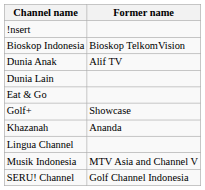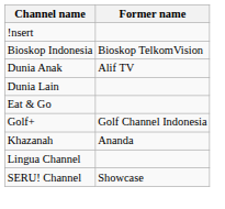 <table class="wikitable sortable">
 <tr>
 <th>Channel name</th>
 <th>Former name</th>
 </tr>
 <tr>
 <td>!nsert</td>
 <td></td>
 </tr>
 <tr>
 <td>Bioskop Indonesia</td>
 <td>Bioskop TelkomVision</td>
 </tr>
 <tr>
 <td>Dunia Anak</td>
 <td>Alif TV</td>
 </tr>
 <tr>
 <td>Dunia Lain</td>
 <td></td>
 </tr>
 <tr>
 <td>Eat & Go</td>
 <td></td>
 </tr>
 <tr>
 <td>Golf+</td>
-<td>Showcase</td>
+<td>Golf Channel Indonesia</td>
 </tr>
 <tr>
 <td>Khazanah</td>
 <td>Ananda</td>
 </tr>
 <tr>
 <td>Lingua Channel</td>
 <td></td>
 </tr>
 <tr>
-<td>Musik Indonesia</td>
-<td>MTV Asia and Channel V</td>
-</tr>
-<tr>
 <td>SERU! Channel</td>
-<td>Golf Channel Indonesia</td>
+<td>Showcase</td>
 </tr>
 </table>
